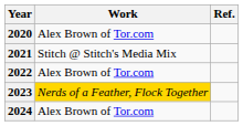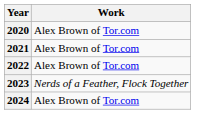 <table class="sortable wikitable">
 <tr>
 <th>Year</th>
 <th>Work</th>
-<th class="unsortable">Ref.</th>
 </tr>
 <tr>
 <th>2020</th>
 <td>Alex Brown of <a href='#'>Tor.com</a></td>
-<td></td>
 </tr>
 <tr>
 <th>2021</th>
-<td>Stitch @ Stitch's Media Mix</td>
-<td></td>
+<td>Alex Brown of <a href='#'>Tor.com</a></td>
 </tr>
 <tr>
 <th>2022</th>
 <td>Alex Brown of <a href='#'>Tor.com</a></td>
-<td></td>
 </tr>
 <tr>
 <th>2023</th>
-<td style="background: gold;"><em>Nerds of a Feather, Flock Together</em></td>
-<td></td>
+<td><em>Nerds of a Feather, Flock Together</em></td>
 </tr>
 <tr>
 <th>2024</th>
 <td>Alex Brown of <a href='#'>Tor.com</a></td>
-<td></td>
 </tr>
 </table>
